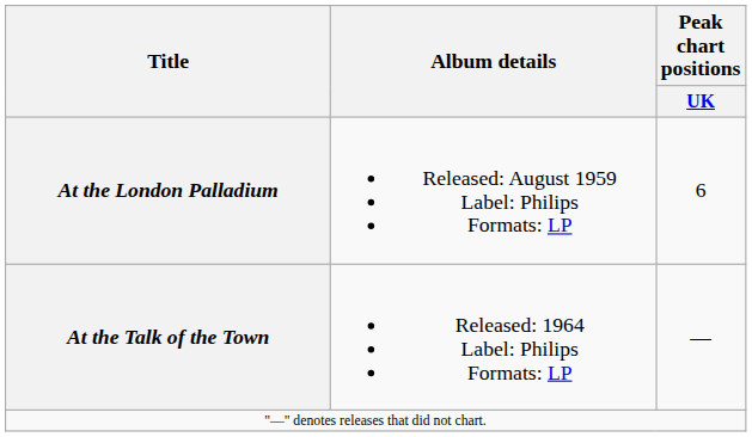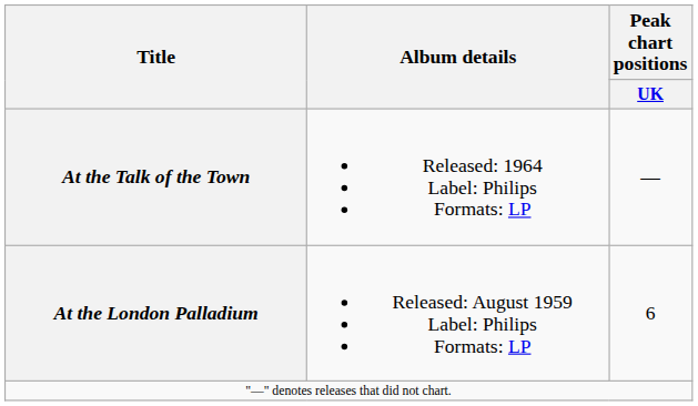 <table class="wikitable plainrowheaders" style="text-align:center;">
 <tr>
 <th rowspan="2" scope="col" style="width:15em;">Title</th>
 <th rowspan="2" scope="col" style="width:15em;">Album details</th>
 <th>Peak chart<br>positions</th>
 </tr>
 <tr>
 <th scope="col" style="width:2em;font-size:90%;"><a href='#'>UK</a><br></th>
 </tr>
 <tr>
+<th scope="row"><em>At the Talk of the Town</em></th>
+<td><br><ul><li>Released: 1964</li><li>Label: Philips</li><li>Formats: <a href='#'>LP</a></li></ul></td>
+<td>—</td>
+</tr>
+<tr>
 <th scope="row"><em>At the London Palladium</em></th>
 <td><br><ul><li>Released: August 1959</li><li>Label: Philips</li><li>Formats: <a href='#'>LP</a></li></ul></td>
 <td>6</td>
 </tr>
 <tr>
-<th scope="row"><em>At the Talk of the Town</em></th>
-<td><br><ul><li>Released: 1964</li><li>Label: Philips</li><li>Formats: <a href='#'>LP</a></li></ul></td>
-<td>—</td>
-</tr>
-<tr>
 <td colspan="3" style="font-size:8pt">"—" denotes releases that did not chart.</td>
 </tr>
 </table>
